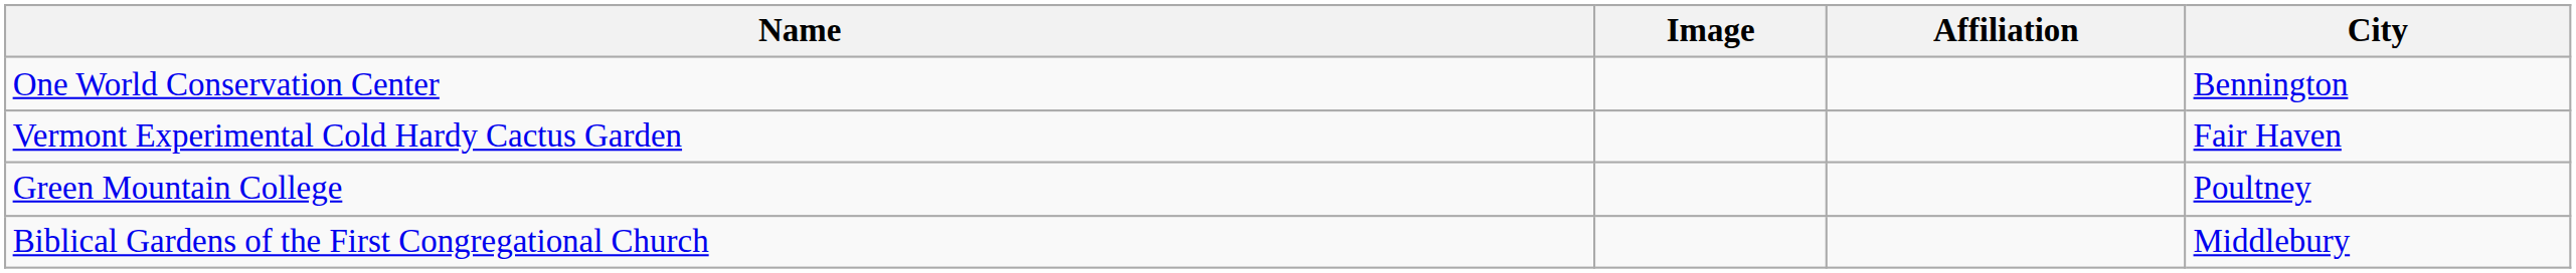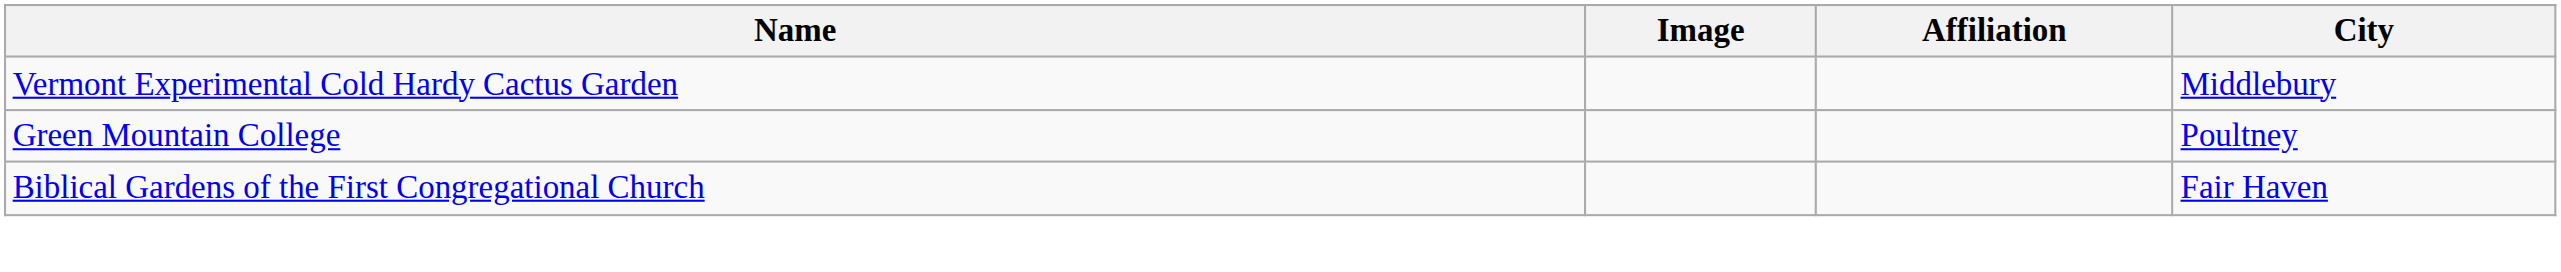 <table class="wikitable" style="width:98%">
 <tr>
 <th>Name</th>
 <th>Image</th>
 <th>Affiliation</th>
 <th>City</th>
 </tr>
 <tr>
-<td><a href='#'>One World Conservation Center</a></td>
-<td></td>
-<td></td>
-<td><a href='#'>Bennington</a></td>
-</tr>
-<tr>
 <td><a href='#'>Vermont Experimental Cold Hardy Cactus Garden</a></td>
 <td></td>
 <td></td>
-<td><a href='#'>Fair Haven</a></td>
+<td><a href='#'>Middlebury</a></td>
 </tr>
 <tr>
 <td><a href='#'>Green Mountain College</a></td>
 <td></td>
 <td></td>
 <td><a href='#'>Poultney</a></td>
 </tr>
 <tr>
 <td><a href='#'>Biblical Gardens of the First Congregational Church</a></td>
 <td></td>
 <td></td>
-<td><a href='#'>Middlebury</a></td>
+<td><a href='#'>Fair Haven</a></td>
 </tr>
 </table>
